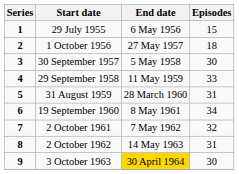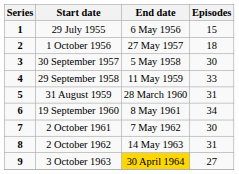 <table class="wikitable" style="text-align:center;">
 <tr>
 <th>Series</th>
 <th>Start date</th>
 <th>End date</th>
 <th>Episodes</th>
 </tr>
 <tr>
 <td><strong>1</strong></td>
 <td>29 July 1955</td>
 <td>6 May 1956</td>
 <td>15</td>
 </tr>
 <tr>
 <td><strong>2</strong></td>
 <td>1 October 1956</td>
 <td>27 May 1957</td>
 <td>18</td>
 </tr>
 <tr>
 <td><strong>3</strong></td>
 <td>30 September 1957</td>
 <td>5 May 1958</td>
 <td>30</td>
 </tr>
 <tr>
 <td><strong>4</strong></td>
 <td>29 September 1958</td>
 <td>11 May 1959</td>
 <td>33</td>
 </tr>
 <tr>
 <td><strong>5</strong></td>
 <td>31 August 1959</td>
 <td>28 March 1960</td>
 <td>31</td>
 </tr>
 <tr>
 <td><strong>6</strong></td>
 <td>19 September 1960</td>
 <td>8 May 1961</td>
 <td>34</td>
 </tr>
 <tr>
 <td><strong>7</strong></td>
 <td>2 October 1961</td>
 <td>7 May 1962</td>
-<td>32</td>
+<td>30</td>
 </tr>
 <tr>
 <td><strong>8</strong></td>
 <td>2 October 1962</td>
 <td>14 May 1963</td>
 <td>31</td>
 </tr>
 <tr>
 <td><strong>9</strong></td>
 <td>3 October 1963</td>
 <td style="background: gold;">30 April 1964</td>
-<td>30</td>
+<td>27</td>
 </tr>
 <tr>
 </tr>
 </table>
